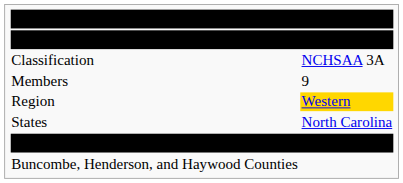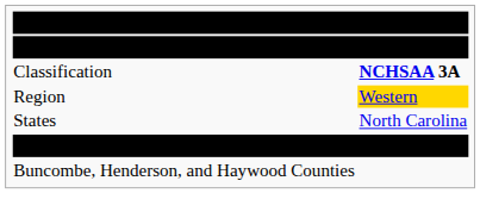 <table class="infobox">
 <tr>
 <th colspan="2"  style="text-align:center; background:#000;"><span><strong>Mountain Athletic Conference</strong></span></th>
 </tr>
 <tr>
 <th colspan="2"  style="text-align:center; background:#000;"><span><strong>Data</strong></span></th>
 </tr>
 <tr>
 <td>Classification</td>
-<td><a href='#'>NCHSAA</a> 3A</td>
-</tr>
-<tr>
-<td>Members</td>
-<td>9</td>
+<td><strong><a href='#'>NCHSAA</a> 3A</strong></td>
 </tr>
 <tr>
 <td>Region</td>
 <td style="background: gold;"><a href='#'>Western</a></td>
 </tr>
 <tr>
 <td>States</td>
 <td><a href='#'>North Carolina</a></td>
 </tr>
 <tr>
 <th colspan="2"  style="text-align:center; background:#000;"><span><strong>Locations</strong></span></th>
 </tr>
 <tr>
 <td>Buncombe, Henderson, and Haywood Counties</td>
 </tr>
 </table>
